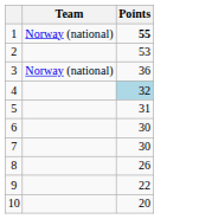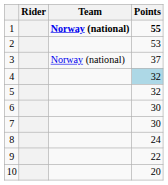 <table class="wikitable plainrowheaders">
 <tr>
 <th></th>
+<th>Rider</th>
 <th>Team</th>
 <th>Points</th>
 </tr>
 <tr>
 <td style="text-align:center;">1</td>
-<td><a href='#'>Norway</a> (national)</td>
+<th scope="row"> </th>
+<td><strong><a href='#'>Norway</a> (national)</strong></td>
 <td style="text-align:right;"><strong>55</strong></td>
 </tr>
 <tr>
 <td style="text-align:center;">2</td>
+<th scope="row"></th>
 <td></td>
 <td style="text-align:right;">53</td>
 </tr>
 <tr>
 <td style="text-align:center;">3</td>
+<th scope="row"> </th>
 <td><a href='#'>Norway</a> (national)</td>
-<td style="text-align:right;">36</td>
+<td style="text-align:right;">37</td>
 </tr>
 <tr>
 <td style="text-align:center;">4</td>
+<th scope="row"> </th>
 <td></td>
 <td style="background: lightblue; text-align:right;">32</td>
 </tr>
 <tr>
 <td style="text-align:center;">5</td>
+<th scope="row"></th>
 <td></td>
-<td style="text-align:right;">31</td>
+<td style="text-align:right;">32</td>
 </tr>
 <tr>
 <td style="text-align:center;">6</td>
+<th scope="row"></th>
 <td></td>
 <td style="text-align:right;">30</td>
 </tr>
 <tr>
 <td style="text-align:center;">7</td>
+<th scope="row"></th>
 <td></td>
 <td style="text-align:right;">30</td>
 </tr>
 <tr>
 <td style="text-align:center;">8</td>
+<th scope="row"></th>
 <td></td>
-<td style="text-align:right;">26</td>
+<td style="text-align:right;">24</td>
 </tr>
 <tr>
 <td style="text-align:center;">9</td>
+<th scope="row"></th>
 <td></td>
 <td style="text-align:right;">22</td>
 </tr>
 <tr>
 <td style="text-align:center;">10</td>
+<th scope="row"></th>
 <td></td>
 <td style="text-align:right;">20</td>
 </tr>
 </table>
